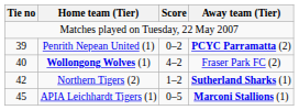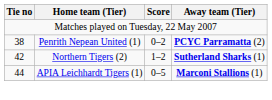 <table class="wikitable" style="text-align:center">
 <tr>
 <th>Tie no</th>
 <th>Home team (Tier)</th>
 <th>Score</th>
 <th>Away team (Tier)</th>
 </tr>
 <tr>
 <td colspan=4>Matches played on Tuesday, 22 May 2007</td>
 </tr>
 <tr>
-<td>39</td>
+<td>38</td>
 <td><a href='#'>Penrith Nepean United</a> (1)</td>
 <td>0–2</td>
 <td><strong><a href='#'>PCYC Parramatta</a></strong> (2)</td>
-</tr>
-<tr>
-<td>40</td>
-<td><strong><a href='#'>Wollongong Wolves</a></strong> (1)</td>
-<td>4–2</td>
-<td><a href='#'>Fraser Park FC</a> (2)</td>
 </tr>
 <tr>
 <td>42</td>
 <td><a href='#'>Northern Tigers</a> (2)</td>
 <td>1–2</td>
 <td><strong><a href='#'>Sutherland Sharks</a></strong> (1)</td>
 </tr>
 <tr>
-<td>45</td>
+<td>44</td>
 <td><a href='#'>APIA Leichhardt Tigers</a> (1)</td>
 <td>0–5</td>
 <td><strong><a href='#'>Marconi Stallions</a></strong> (1)</td>
 </tr>
 </table>
